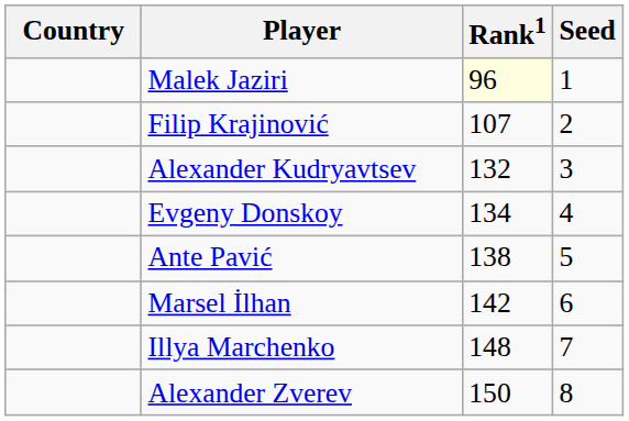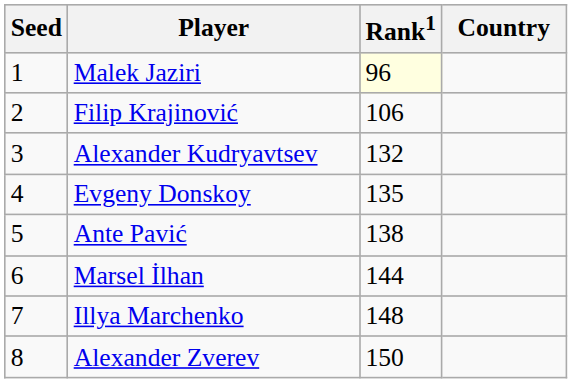 <table class="sortable wikitable">
 <tr>
-<th width="70">Country</th>
+<th>Seed</th>
 <th width="175">Player</th>
 <th>Rank<sup>1</sup></th>
-<th>Seed</th>
+<th width="70">Country</th>
 </tr>
 <tr>
-<td></td>
+<td>1</td>
 <td><a href='#'>Malek Jaziri</a></td>
 <td style="background: lightyellow;">96</td>
-<td>1</td>
+<td></td>
 </tr>
 <tr>
+<td>2</td>
+<td><a href='#'>Filip Krajinović</a></td>
+<td>106</td>
 <td></td>
-<td><a href='#'>Filip Krajinović</a></td>
-<td>107</td>
-<td>2</td>
 </tr>
 <tr>
-<td></td>
+<td>3</td>
 <td><a href='#'>Alexander Kudryavtsev</a></td>
 <td>132</td>
-<td>3</td>
+<td></td>
 </tr>
 <tr>
+<td>4</td>
+<td><a href='#'>Evgeny Donskoy</a></td>
+<td>135</td>
 <td></td>
-<td><a href='#'>Evgeny Donskoy</a></td>
-<td>134</td>
-<td>4</td>
 </tr>
 <tr>
-<td></td>
+<td>5</td>
 <td><a href='#'>Ante Pavić</a></td>
 <td>138</td>
-<td>5</td>
+<td></td>
 </tr>
 <tr>
+<td>6</td>
+<td><a href='#'>Marsel İlhan</a></td>
+<td>144</td>
 <td></td>
-<td><a href='#'>Marsel İlhan</a></td>
-<td>142</td>
-<td>6</td>
 </tr>
 <tr>
-<td></td>
+<td>7</td>
 <td><a href='#'>Illya Marchenko</a></td>
 <td>148</td>
-<td>7</td>
+<td></td>
 </tr>
 <tr>
-<td></td>
+<td>8</td>
 <td><a href='#'>Alexander Zverev</a></td>
 <td>150</td>
-<td>8</td>
+<td></td>
 </tr>
 </table>
